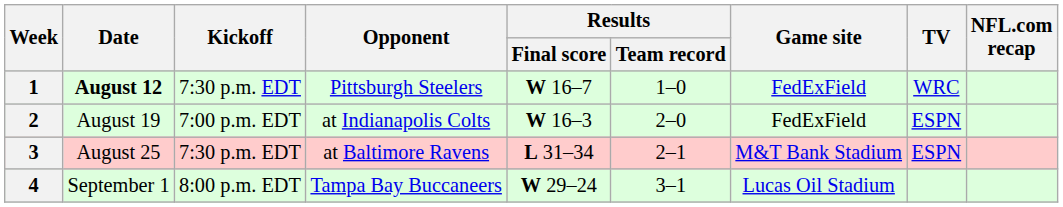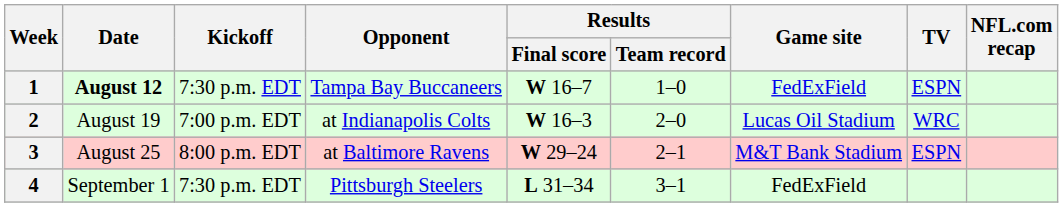 <table class="wikitable" align="center" style="font-size: 92%">
 <tr>
 <th rowspan="2">Week</th>
 <th rowspan="2">Date</th>
 <th rowspan="2">Kickoff</th>
 <th rowspan="2">Opponent</th>
 <th colspan="2">Results</th>
 <th rowspan="2">Game site</th>
 <th rowspan="2">TV</th>
 <th rowspan="2">NFL.com<br>recap</th>
 </tr>
 <tr>
 <th>Final score</th>
 <th>Team record</th>
 </tr>
 <tr style="background:#dfd">
 <th>1</th>
 <td style="text-align:center;"><strong>August 12</strong></td>
 <td style="text-align:center;">7:30 p.m. <a href='#'>EDT</a></td>
-<td style="text-align:center;"><a href='#'>Pittsburgh Steelers</a></td>
+<td style="text-align:center;"><a href='#'>Tampa Bay Buccaneers</a></td>
 <td style="text-align:center;"><strong>W</strong> 16–7</td>
 <td style="text-align:center;">1–0</td>
 <td style="text-align:center;"><a href='#'>FedExField</a></td>
-<td style="text-align:center;"><a href='#'>WRC</a></td>
+<td style="text-align:center;"><a href='#'>ESPN</a></td>
 <td style="text-align:center;"></td>
 </tr>
 <tr style="background:#dfd">
 <th>2</th>
 <td style="text-align:center;">August 19</td>
 <td style="text-align:center;">7:00 p.m. EDT</td>
 <td style="text-align:center;">at <a href='#'>Indianapolis Colts</a></td>
 <td style="text-align:center;"><strong>W</strong> 16–3</td>
 <td style="text-align:center;">2–0</td>
-<td style="text-align:center;">FedExField</td>
-<td style="text-align:center;"><a href='#'>ESPN</a></td>
+<td style="text-align:center;"><a href='#'>Lucas Oil Stadium</a></td>
+<td style="text-align:center;"><a href='#'>WRC</a></td>
 <td style="text-align:center;"></td>
 </tr>
 <tr style="background:#fcc">
 <th>3</th>
 <td style="text-align:center;">August 25</td>
-<td style="text-align:center;">7:30 p.m. EDT</td>
+<td style="text-align:center;">8:00 p.m. EDT</td>
 <td style="text-align:center;">at <a href='#'>Baltimore Ravens</a></td>
-<td style="text-align:center;"><strong>L</strong> 31–34</td>
+<td style="text-align:center;"><strong>W</strong> 29–24</td>
 <td style="text-align:center;">2–1</td>
 <td style="text-align:center;"><a href='#'>M&T Bank Stadium</a></td>
 <td style="text-align:center;"><a href='#'>ESPN</a></td>
 <td style="text-align:center;"></td>
 </tr>
 <tr style="background:#dfd">
 <th>4</th>
 <td style="text-align:center;">September 1</td>
-<td style="text-align:center;">8:00 p.m. EDT</td>
-<td style="text-align:center;"><a href='#'>Tampa Bay Buccaneers</a></td>
-<td style="text-align:center;"><strong>W</strong> 29–24</td>
+<td style="text-align:center;">7:30 p.m. EDT</td>
+<td style="text-align:center;"><a href='#'>Pittsburgh Steelers</a></td>
+<td style="text-align:center;"><strong>L</strong> 31–34</td>
 <td style="text-align:center;">3–1</td>
-<td style="text-align:center;"><a href='#'>Lucas Oil Stadium</a></td>
+<td style="text-align:center;">FedExField</td>
 <td style="text-align:center;"></td>
 <td style="text-align:center;"></td>
 </tr>
 </table>
